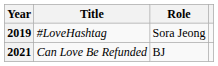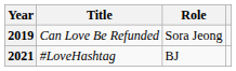 <table class="wikitable plainrowheaders sortable">
 <tr>
 <th scope="col">Year</th>
 <th scope="col">Title</th>
 <th scope="col">Role</th>
 <th scope="col" class="unsortable"></th>
 </tr>
 <tr>
 <th scope="row">2019</th>
-<td><em>#LoveHashtag</em></td>
+<td><em>Can Love Be Refunded</em></td>
 <td>Sora Jeong</td>
 <td style="text-align:center"></td>
 </tr>
 <tr>
 <th scope="row">2021</th>
-<td><em>Can Love Be Refunded</em></td>
+<td><em>#LoveHashtag</em></td>
 <td>BJ</td>
 <td style="text-align:center"></td>
 </tr>
 </table>
